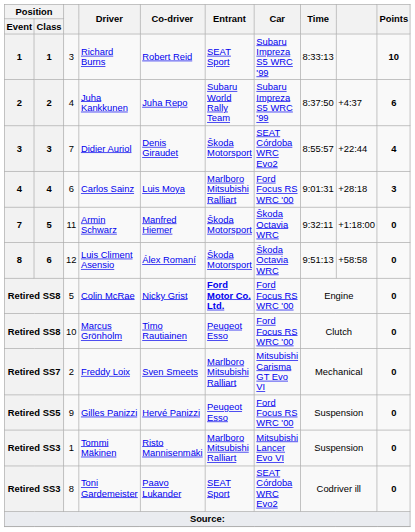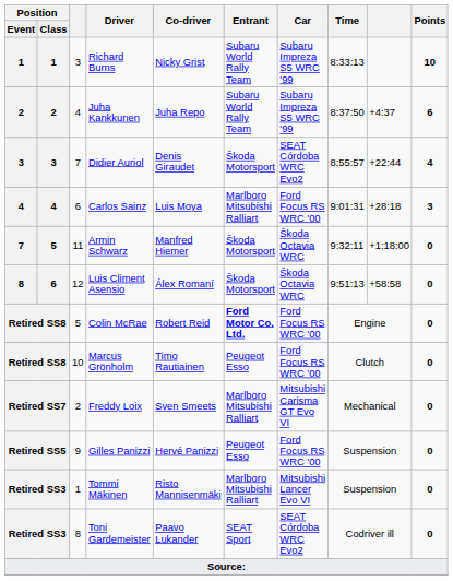 <table class="wikitable" width=85% style="font-size: 85%;">
 <tr>
 <th colspan="2">Position</th>
 <th rowspan="2"></th>
 <th rowspan="2">Driver</th>
 <th rowspan="2">Co-driver</th>
 <th rowspan="2">Entrant</th>
 <th rowspan="2">Car</th>
 <th rowspan="2">Time</th>
 <th rowspan="2"></th>
 <th rowspan="2">Points</th>
 </tr>
 <tr>
 <th>Event</th>
 <th>Class</th>
 </tr>
 <tr>
 <th>1</th>
 <th>1</th>
 <td align="center">3</td>
 <td> <a href='#'>Richard Burns</a></td>
-<td> <a href='#'>Robert Reid</a></td>
-<td> <a href='#'>SEAT Sport</a></td>
+<td> <a href='#'>Nicky Grist</a></td>
+<td> <a href='#'>Subaru World Rally Team</a></td>
 <td><a href='#'>Subaru Impreza S5 WRC '99</a></td>
 <td>8:33:13</td>
 <td></td>
 <td align="center"><strong>10</strong></td>
 </tr>
 <tr>
 <th>2</th>
 <th>2</th>
 <td align="center">4</td>
 <td> <a href='#'>Juha Kankkunen</a></td>
 <td> <a href='#'>Juha Repo</a></td>
 <td> <a href='#'>Subaru World Rally Team</a></td>
 <td><a href='#'>Subaru Impreza S5 WRC '99</a></td>
 <td>8:37:50</td>
 <td>+4:37</td>
 <td align="center"><strong>6</strong></td>
 </tr>
 <tr>
 <th>3</th>
 <th>3</th>
 <td align="center">7</td>
 <td> <a href='#'>Didier Auriol</a></td>
 <td> <a href='#'>Denis Giraudet</a></td>
 <td> <a href='#'>Škoda Motorsport</a></td>
 <td><a href='#'>SEAT Córdoba WRC Evo2</a></td>
 <td>8:55:57</td>
 <td>+22:44</td>
 <td align="center"><strong>4</strong></td>
 </tr>
 <tr>
 <th>4</th>
 <th>4</th>
 <td align="center">6</td>
 <td> <a href='#'>Carlos Sainz</a></td>
 <td> <a href='#'>Luis Moya</a></td>
 <td> <a href='#'>Marlboro Mitsubishi Ralliart</a></td>
 <td><a href='#'>Ford Focus RS WRC '00</a></td>
 <td>9:01:31</td>
 <td>+28:18</td>
 <td align="center"><strong>3</strong></td>
 </tr>
 <tr>
 <th>7</th>
 <th>5</th>
 <td align="center">11</td>
 <td> <a href='#'>Armin Schwarz</a></td>
 <td> <a href='#'>Manfred Hiemer</a></td>
 <td> <a href='#'>Škoda Motorsport</a></td>
 <td><a href='#'>Škoda Octavia WRC</a></td>
 <td>9:32:11</td>
 <td>+1:18:00</td>
 <td align="center"><strong>0</strong></td>
 </tr>
 <tr>
 <th>8</th>
 <th>6</th>
 <td align="center">12</td>
 <td> <a href='#'>Luis Climent Asensio</a></td>
 <td> <a href='#'>Álex Romaní</a></td>
 <td> <a href='#'>Škoda Motorsport</a></td>
 <td><a href='#'>Škoda Octavia WRC</a></td>
 <td>9:51:13</td>
 <td>+58:58</td>
 <td align="center"><strong>0</strong></td>
 </tr>
 <tr>
 <th colspan="2">Retired SS8</th>
 <td align="center">5</td>
 <td> <a href='#'>Colin McRae</a></td>
-<td> <a href='#'>Nicky Grist</a></td>
+<td> <a href='#'>Robert Reid</a></td>
 <td><strong> <a href='#'>Ford Motor Co. Ltd.</a></strong></td>
 <td><a href='#'>Ford Focus RS WRC '00</a></td>
 <td align="center" colspan="2">Engine</td>
 <td align="center"><strong>0</strong></td>
 </tr>
 <tr>
 <th colspan="2">Retired SS8</th>
 <td align="center">10</td>
 <td> <a href='#'>Marcus Grönholm</a></td>
 <td> <a href='#'>Timo Rautiainen</a></td>
 <td> <a href='#'>Peugeot Esso</a></td>
 <td><a href='#'>Ford Focus RS WRC '00</a></td>
 <td align="center" colspan="2">Clutch</td>
 <td align="center"><strong>0</strong></td>
 </tr>
 <tr>
 <th colspan="2">Retired SS7</th>
 <td align="center">2</td>
 <td> <a href='#'>Freddy Loix</a></td>
 <td> <a href='#'>Sven Smeets</a></td>
 <td> <a href='#'>Marlboro Mitsubishi Ralliart</a></td>
 <td><a href='#'>Mitsubishi Carisma GT Evo VI</a></td>
 <td align="center" colspan="2">Mechanical</td>
 <td align="center"><strong>0</strong></td>
 </tr>
 <tr>
 <th colspan="2">Retired SS5</th>
 <td align="center">9</td>
 <td> <a href='#'>Gilles Panizzi</a></td>
 <td> <a href='#'>Hervé Panizzi</a></td>
 <td> <a href='#'>Peugeot Esso</a></td>
 <td><a href='#'>Ford Focus RS WRC '00</a></td>
 <td align="center" colspan="2">Suspension</td>
 <td align="center"><strong>0</strong></td>
 </tr>
 <tr>
 <th colspan="2">Retired SS3</th>
 <td align="center">1</td>
 <td> <a href='#'>Tommi Mäkinen</a></td>
 <td> <a href='#'>Risto Mannisenmäki</a></td>
 <td> <a href='#'>Marlboro Mitsubishi Ralliart</a></td>
 <td><a href='#'>Mitsubishi Lancer Evo VI</a></td>
 <td align="center" colspan="2">Suspension</td>
 <td align="center"><strong>0</strong></td>
 </tr>
 <tr>
 <th colspan="2">Retired SS3</th>
 <td align="center">8</td>
 <td> <a href='#'>Toni Gardemeister</a></td>
 <td> <a href='#'>Paavo Lukander</a></td>
 <td> <a href='#'>SEAT Sport</a></td>
 <td><a href='#'>SEAT Córdoba WRC Evo2</a></td>
 <td align="center" colspan="2">Codriver ill</td>
 <td align="center"><strong>0</strong></td>
 </tr>
 <tr>
 <td style="background-color:#EAECF0; text-align:center" colspan="10"><strong>Source:</strong></td>
 </tr>
 <tr>
 </tr>
 </table>
